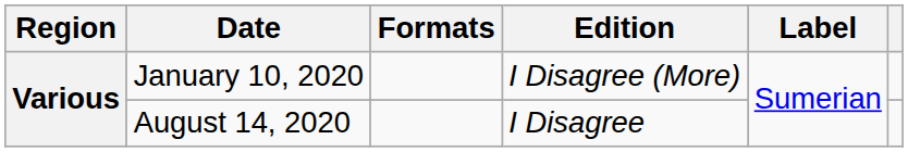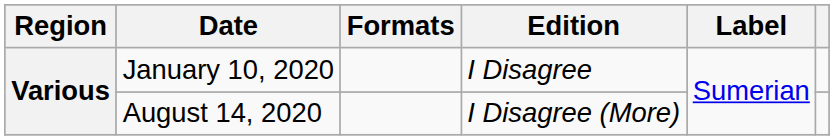 <table class="wikitable plainrowheaders">
 <tr>
 <th scope="col">Region</th>
 <th scope="col">Date</th>
 <th scope="col">Formats</th>
 <th scope="col">Edition</th>
 <th scope="col">Label</th>
 <th scope="col"></th>
 </tr>
 <tr>
 <th scope="row" rowspan="2">Various</th>
 <td>January 10, 2020</td>
 <td></td>
-<td><em>I Disagree (More)</em></td>
+<td><em>I Disagree</em></td>
 <td rowspan="2"><a href='#'>Sumerian</a></td>
 <td align="center"></td>
 </tr>
 <tr>
 <td>August 14, 2020</td>
 <td></td>
-<td><em>I Disagree</em></td>
+<td><em>I Disagree (More)</em></td>
 <td align="center"></td>
 </tr>
 </table>
